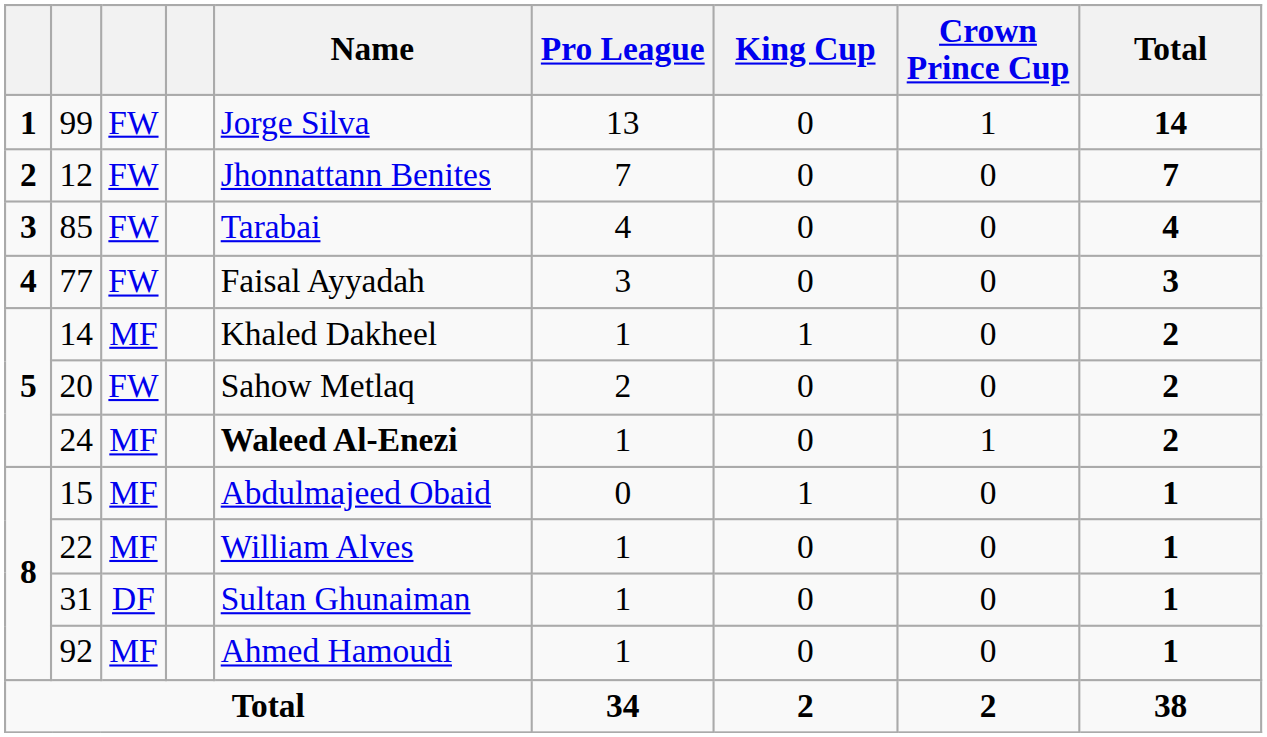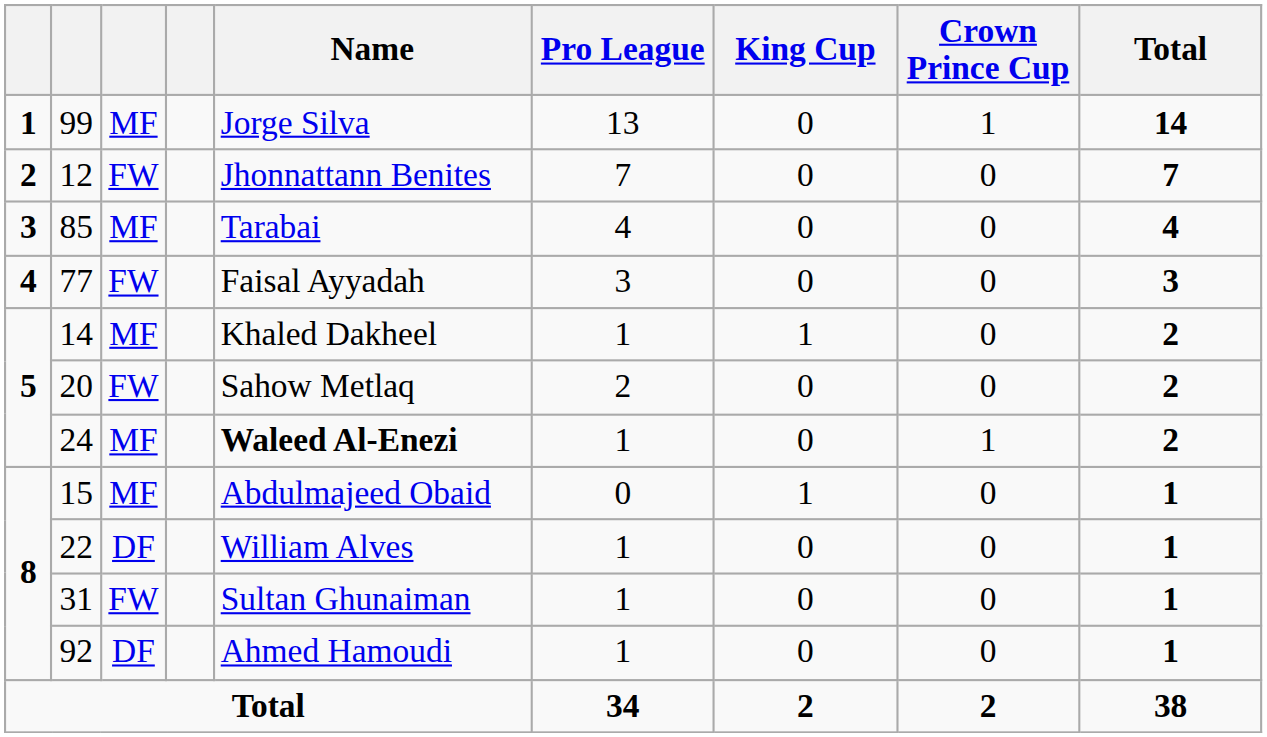 <table class="wikitable" style="text-align:center">
 <tr>
 <th width=15></th>
 <th width=15></th>
 <th width=15></th>
 <th width=15></th>
 <th width=145>Name</th>
 <th width=80><a href='#'>Pro League</a></th>
 <th width=80><a href='#'>King Cup</a></th>
 <th width=80><a href='#'>Crown Prince Cup</a></th>
 <th width=80>Total</th>
 </tr>
 <tr>
 <td><strong>1</strong></td>
 <td>99</td>
-<td><a href='#'>FW</a></td>
+<td><a href='#'>MF</a></td>
 <td></td>
 <td align=left><a href='#'>Jorge Silva</a></td>
 <td>13</td>
 <td>0</td>
 <td>1</td>
 <td><strong>14</strong></td>
 </tr>
 <tr>
 <td><strong>2</strong></td>
 <td>12</td>
 <td><a href='#'>FW</a></td>
 <td></td>
 <td align=left><a href='#'>Jhonnattann Benites</a></td>
 <td>7</td>
 <td>0</td>
 <td>0</td>
 <td><strong>7</strong></td>
 </tr>
 <tr>
 <td><strong>3</strong></td>
 <td>85</td>
-<td><a href='#'>FW</a></td>
+<td><a href='#'>MF</a></td>
 <td></td>
 <td align=left><a href='#'>Tarabai</a></td>
 <td>4</td>
 <td>0</td>
 <td>0</td>
 <td><strong>4</strong></td>
 </tr>
 <tr>
 <td><strong>4</strong></td>
 <td>77</td>
 <td><a href='#'>FW</a></td>
 <td></td>
 <td align=left>Faisal Ayyadah</td>
 <td>3</td>
 <td>0</td>
 <td>0</td>
 <td><strong>3</strong></td>
 </tr>
 <tr>
 <td rowspan=3><strong>5</strong></td>
 <td>14</td>
 <td><a href='#'>MF</a></td>
 <td></td>
 <td align=left>Khaled Dakheel</td>
 <td>1</td>
 <td>1</td>
 <td>0</td>
 <td><strong>2</strong></td>
 </tr>
 <tr>
 <td>20</td>
 <td><a href='#'>FW</a></td>
 <td></td>
 <td align=left>Sahow Metlaq</td>
 <td>2</td>
 <td>0</td>
 <td>0</td>
 <td><strong>2</strong></td>
 </tr>
 <tr>
 <td>24</td>
 <td><a href='#'>MF</a></td>
 <td></td>
 <td align=left><strong>Waleed Al-Enezi</strong></td>
 <td>1</td>
 <td>0</td>
 <td>1</td>
 <td><strong>2</strong></td>
 </tr>
 <tr>
 <td rowspan=4><strong>8</strong></td>
 <td>15</td>
 <td><a href='#'>MF</a></td>
 <td></td>
 <td align=left><a href='#'>Abdulmajeed Obaid</a></td>
 <td>0</td>
 <td>1</td>
 <td>0</td>
 <td><strong>1</strong></td>
 </tr>
 <tr>
 <td>22</td>
-<td><a href='#'>MF</a></td>
+<td><a href='#'>DF</a></td>
 <td></td>
 <td align=left><a href='#'>William Alves</a></td>
 <td>1</td>
 <td>0</td>
 <td>0</td>
 <td><strong>1</strong></td>
 </tr>
 <tr>
 <td>31</td>
-<td><a href='#'>DF</a></td>
+<td><a href='#'>FW</a></td>
 <td></td>
 <td align=left><a href='#'>Sultan Ghunaiman</a></td>
 <td>1</td>
 <td>0</td>
 <td>0</td>
 <td><strong>1</strong></td>
 </tr>
 <tr>
 <td>92</td>
-<td><a href='#'>MF</a></td>
+<td><a href='#'>DF</a></td>
 <td></td>
 <td align=left><a href='#'>Ahmed Hamoudi</a></td>
 <td>1</td>
 <td>0</td>
 <td>0</td>
 <td><strong>1</strong></td>
 </tr>
 <tr>
 <td colspan=5><strong>Total</strong></td>
 <td><strong>34</strong></td>
 <td><strong>2</strong></td>
 <td><strong>2</strong></td>
 <td><strong>38</strong></td>
 </tr>
 </table>
